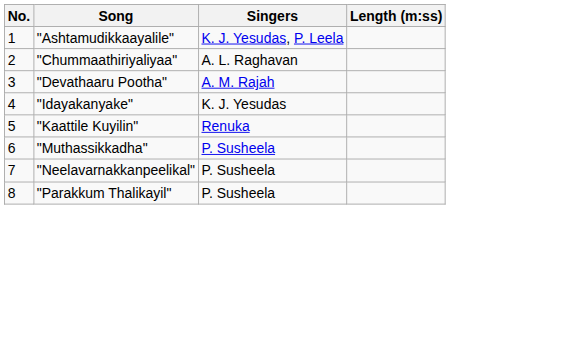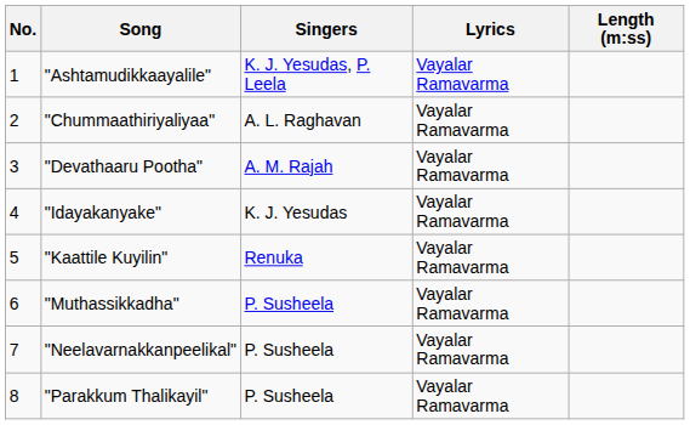 <table class="wikitable" style="font-size:95%;">
 <tr>
 <th>No.</th>
 <th>Song</th>
 <th>Singers</th>
+<th>Lyrics</th>
 <th>Length (m:ss)</th>
 </tr>
 <tr>
 <td>1</td>
 <td>"Ashtamudikkaayalile"</td>
 <td><a href='#'>K. J. Yesudas</a>, <a href='#'>P. Leela</a></td>
+<td><a href='#'>Vayalar Ramavarma</a></td>
 <td></td>
 </tr>
 <tr>
 <td>2</td>
 <td>"Chummaathiriyaliyaa"</td>
 <td>A. L. Raghavan</td>
+<td>Vayalar Ramavarma</td>
 <td></td>
 </tr>
 <tr>
 <td>3</td>
 <td>"Devathaaru Pootha"</td>
 <td><a href='#'>A. M. Rajah</a></td>
+<td>Vayalar Ramavarma</td>
 <td></td>
 </tr>
 <tr>
 <td>4</td>
 <td>"Idayakanyake"</td>
 <td>K. J. Yesudas</td>
+<td>Vayalar Ramavarma</td>
 <td></td>
 </tr>
 <tr>
 <td>5</td>
 <td>"Kaattile Kuyilin"</td>
 <td><a href='#'>Renuka</a></td>
+<td>Vayalar Ramavarma</td>
 <td></td>
 </tr>
 <tr>
 <td>6</td>
 <td>"Muthassikkadha"</td>
 <td><a href='#'>P. Susheela</a></td>
+<td>Vayalar Ramavarma</td>
 <td></td>
 </tr>
 <tr>
 <td>7</td>
 <td>"Neelavarnakkanpeelikal"</td>
 <td>P. Susheela</td>
+<td>Vayalar Ramavarma</td>
 <td></td>
 </tr>
 <tr>
 <td>8</td>
 <td>"Parakkum Thalikayil"</td>
 <td>P. Susheela</td>
+<td>Vayalar Ramavarma</td>
 <td></td>
 </tr>
 </table>
